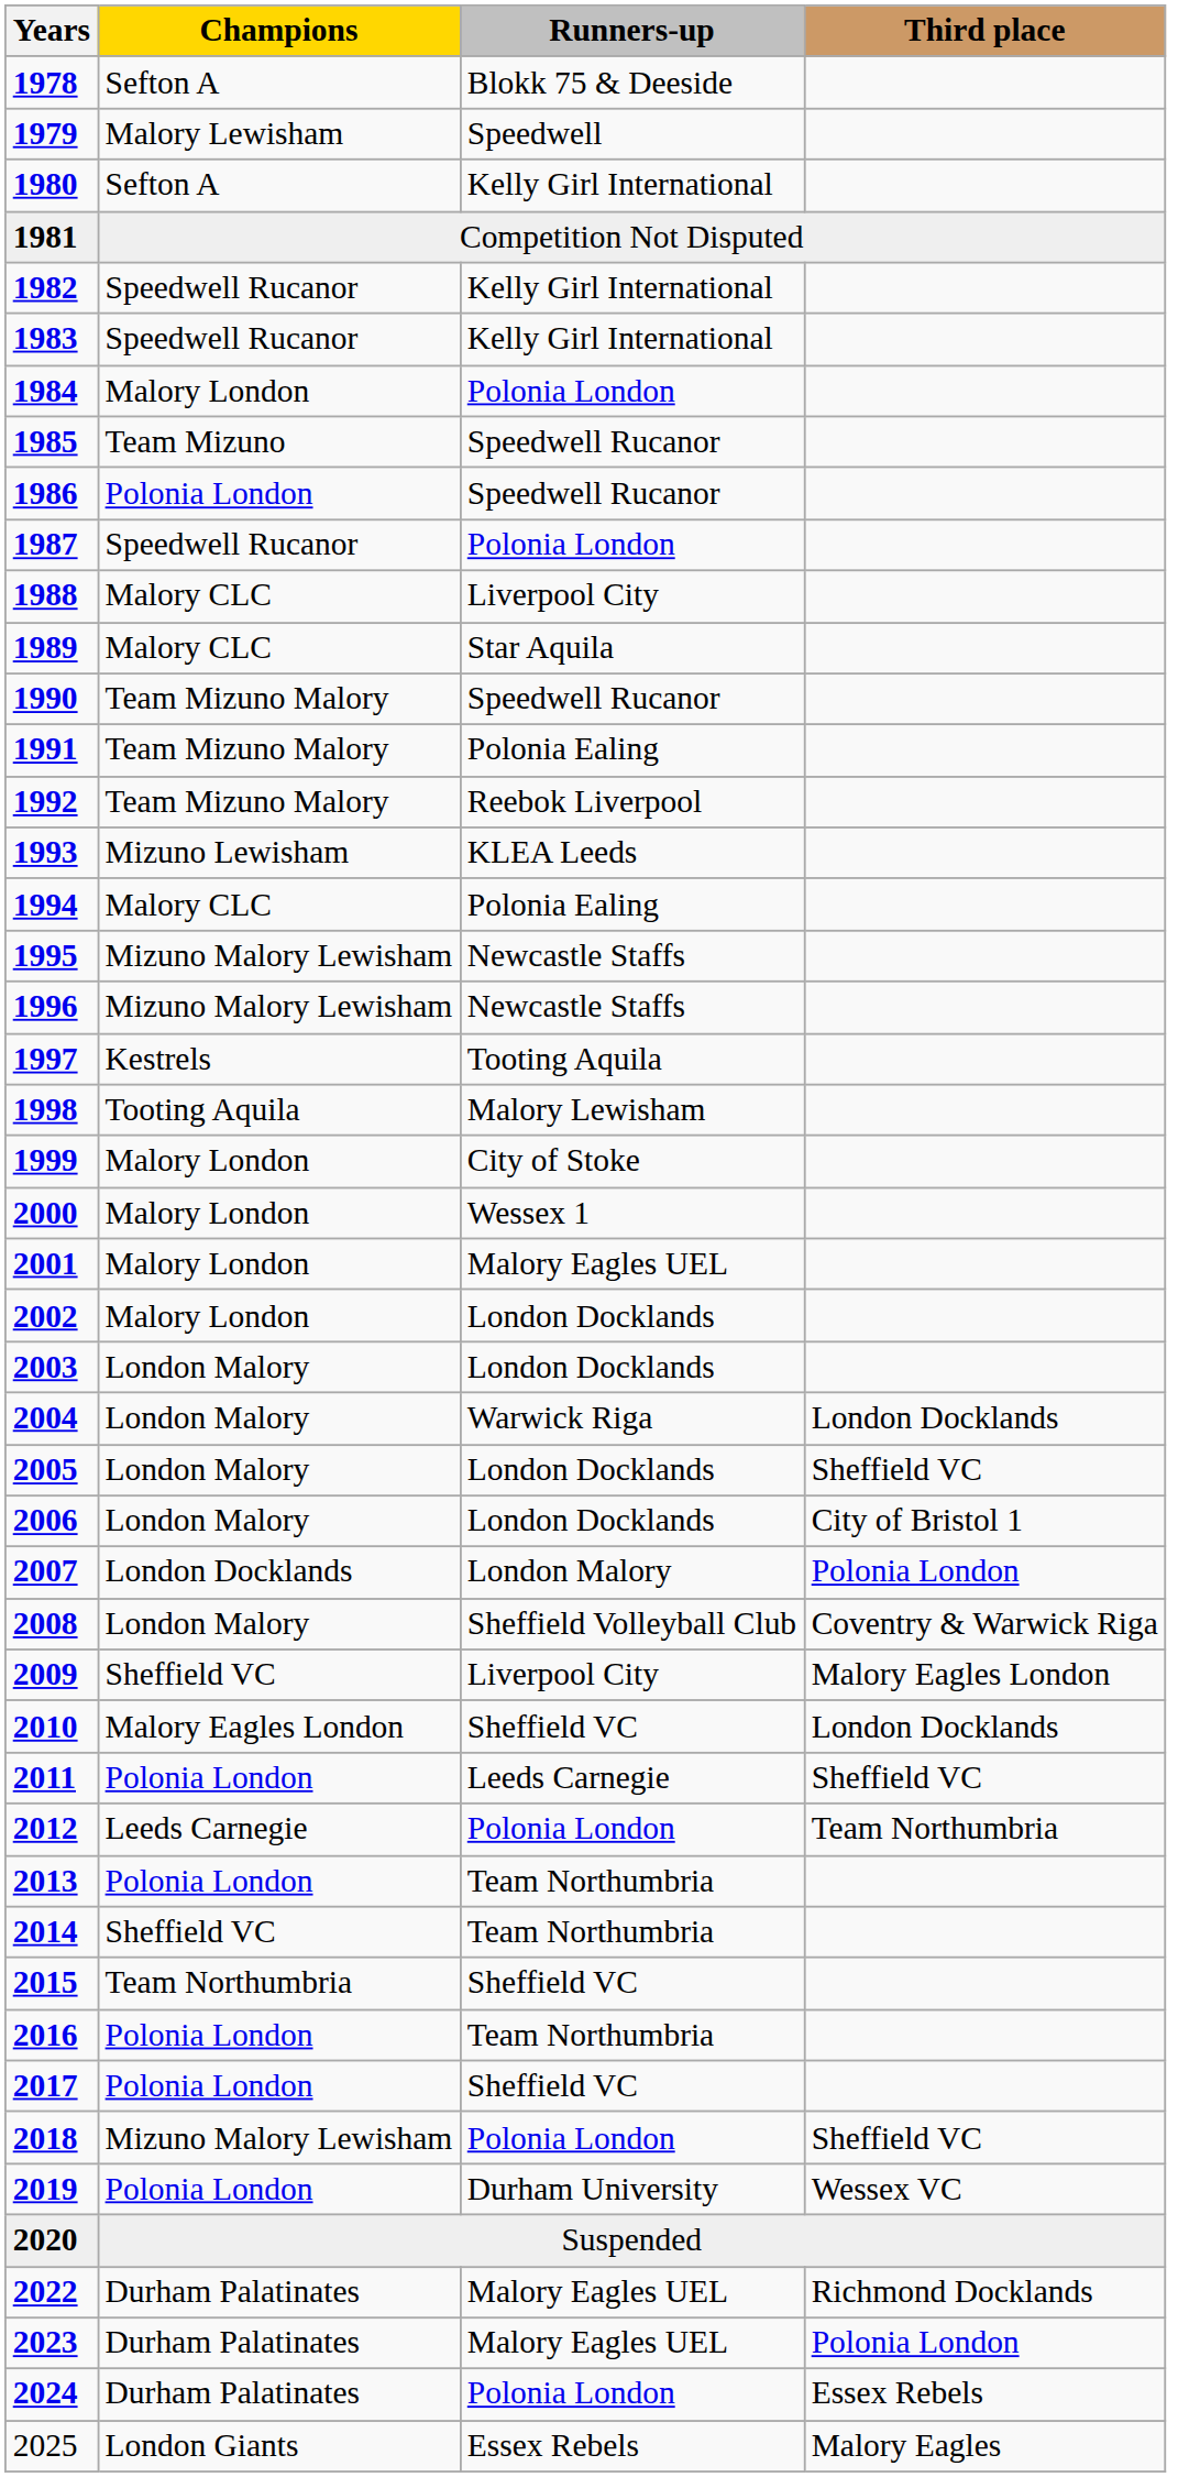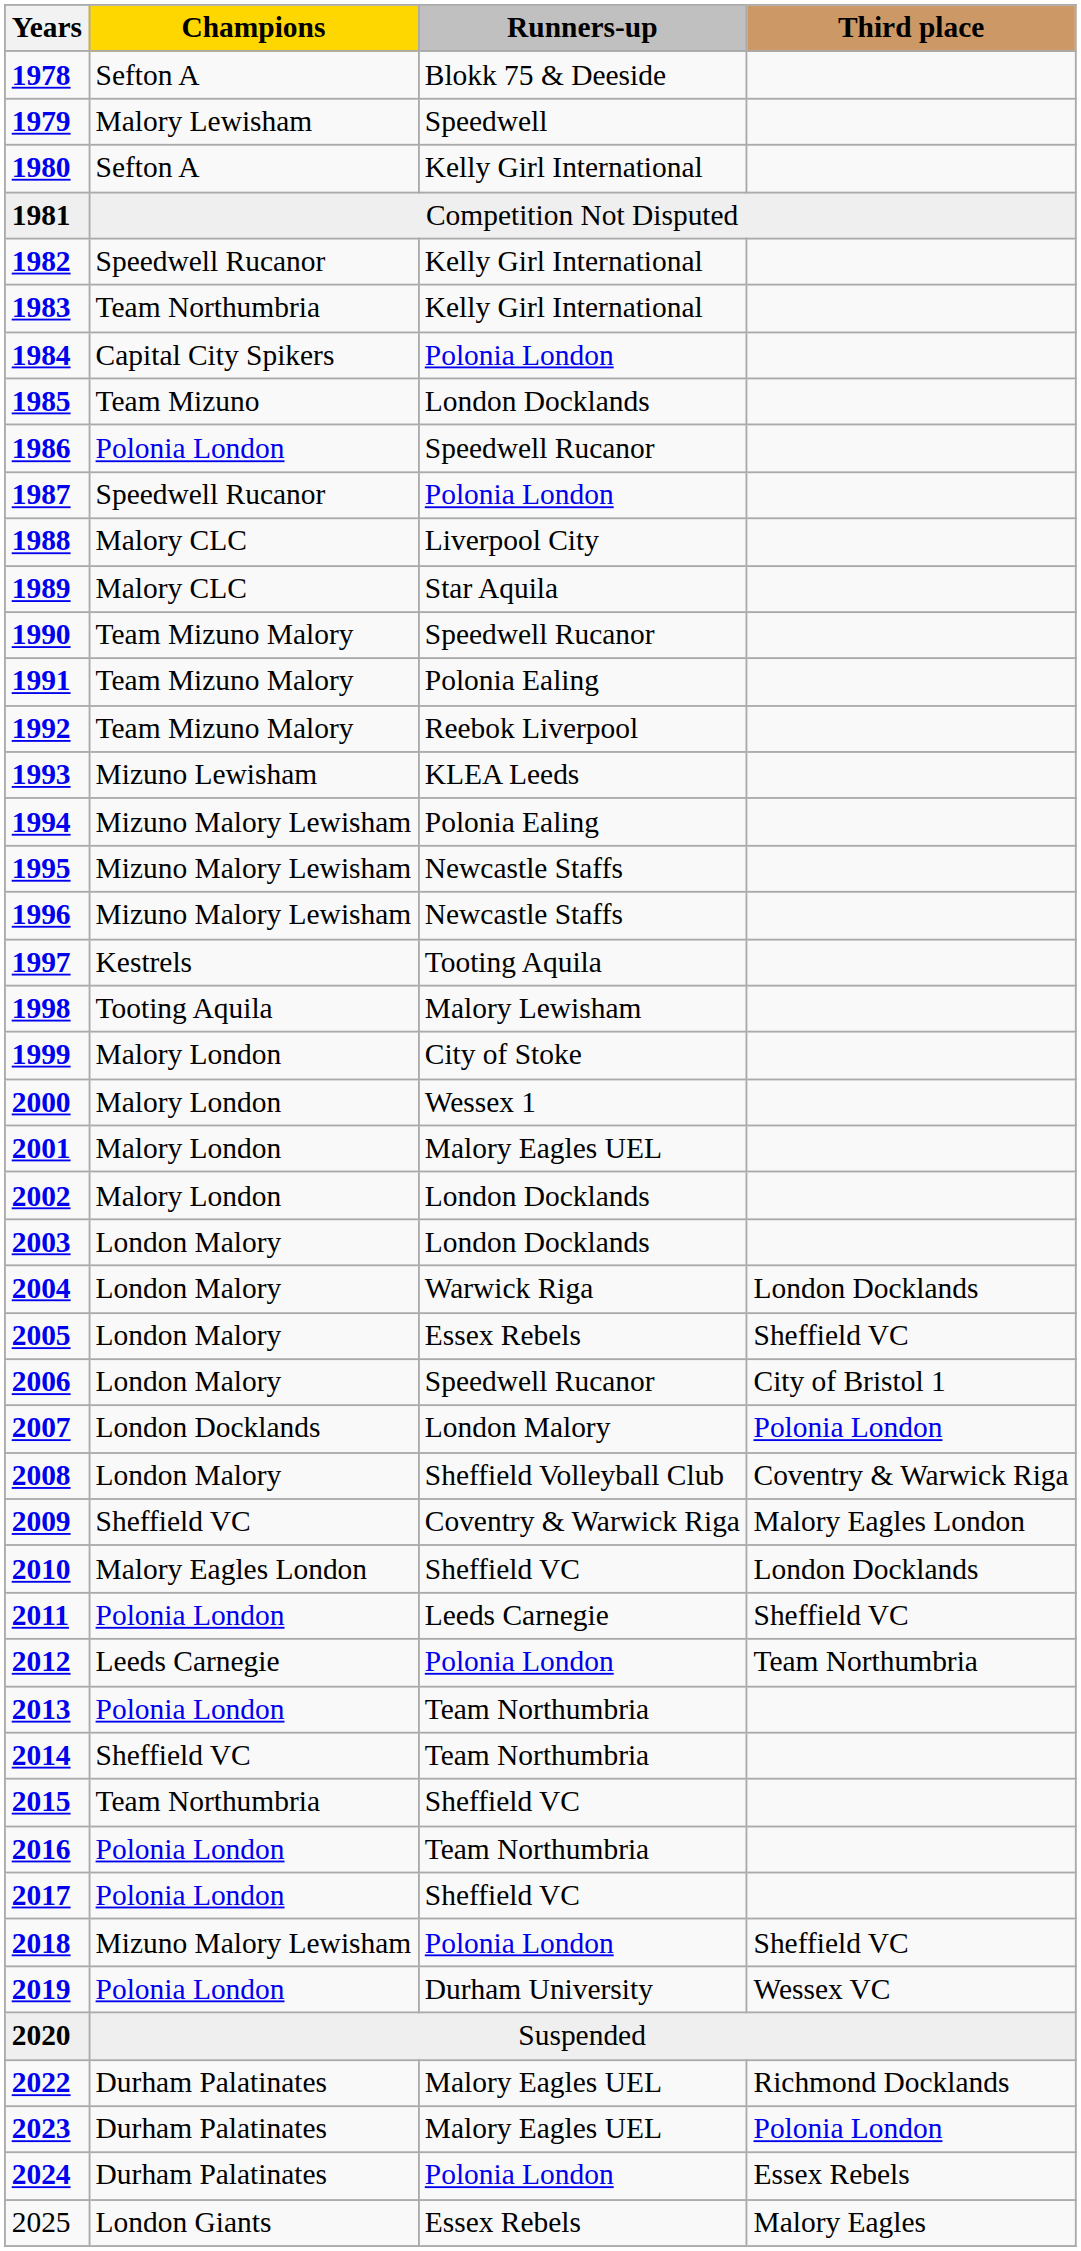 <table class="wikitable">
 <tr>
 <th>Years</th>
 <th style="background:gold;">Champions</th>
 <th style="background:silver;">Runners-up</th>
 <th style="background:#cc9966;">Third place</th>
 </tr>
 <tr>
 <td><strong><a href='#'>1978</a></strong></td>
 <td>Sefton A</td>
 <td>Blokk 75 & Deeside</td>
 <td></td>
 </tr>
 <tr>
 <td><strong><a href='#'>1979</a></strong></td>
 <td>Malory Lewisham</td>
 <td>Speedwell</td>
 <td></td>
 </tr>
 <tr>
 <td><strong><a href='#'>1980</a></strong></td>
 <td>Sefton A</td>
 <td>Kelly Girl International</td>
 <td></td>
 </tr>
 <tr bgcolor=" efefef">
 <td><strong>1981</strong></td>
 <td colspan=3 align="center">Competition Not Disputed</td>
 </tr>
 <tr>
 <td><strong><a href='#'>1982</a></strong></td>
 <td>Speedwell Rucanor</td>
 <td>Kelly Girl International</td>
 <td></td>
 </tr>
 <tr>
 <td><strong><a href='#'>1983</a></strong></td>
-<td>Speedwell Rucanor</td>
+<td>Team Northumbria</td>
 <td>Kelly Girl International</td>
 <td></td>
 </tr>
 <tr>
 <td><strong><a href='#'>1984</a></strong></td>
-<td>Malory London</td>
+<td>Capital City Spikers</td>
 <td><a href='#'>Polonia London</a></td>
 <td></td>
 </tr>
 <tr>
 <td><strong><a href='#'>1985</a></strong></td>
 <td>Team Mizuno</td>
-<td>Speedwell Rucanor</td>
+<td>London Docklands</td>
 <td></td>
 </tr>
 <tr>
 <td><strong><a href='#'>1986</a></strong></td>
 <td><a href='#'>Polonia London</a></td>
 <td>Speedwell Rucanor</td>
 <td></td>
 </tr>
 <tr>
 <td><strong><a href='#'>1987</a></strong></td>
 <td>Speedwell Rucanor</td>
 <td><a href='#'>Polonia London</a></td>
 <td></td>
 </tr>
 <tr>
 <td><strong><a href='#'>1988</a></strong></td>
 <td>Malory CLC</td>
 <td>Liverpool City</td>
 <td></td>
 </tr>
 <tr>
 <td><strong><a href='#'>1989</a></strong></td>
 <td>Malory CLC</td>
 <td>Star Aquila</td>
 <td></td>
 </tr>
 <tr>
 <td><strong><a href='#'>1990</a></strong></td>
 <td>Team Mizuno Malory</td>
 <td>Speedwell Rucanor</td>
 <td></td>
 </tr>
 <tr>
 <td><strong><a href='#'>1991</a></strong></td>
 <td>Team Mizuno Malory</td>
 <td>Polonia Ealing</td>
 <td></td>
 </tr>
 <tr>
 <td><strong><a href='#'>1992</a></strong></td>
 <td>Team Mizuno Malory</td>
 <td>Reebok Liverpool</td>
 <td></td>
 </tr>
 <tr>
 <td><strong><a href='#'>1993</a></strong></td>
 <td>Mizuno Lewisham</td>
 <td>KLEA Leeds</td>
 <td></td>
 </tr>
 <tr>
 <td><strong><a href='#'>1994</a></strong></td>
-<td>Malory CLC</td>
+<td>Mizuno Malory Lewisham</td>
 <td>Polonia Ealing</td>
 <td></td>
 </tr>
 <tr>
 <td><strong><a href='#'>1995</a></strong></td>
 <td>Mizuno Malory Lewisham</td>
 <td>Newcastle Staffs</td>
 <td></td>
 </tr>
 <tr>
 <td><strong><a href='#'>1996</a></strong></td>
 <td>Mizuno Malory Lewisham</td>
 <td>Newcastle Staffs</td>
 <td></td>
 </tr>
 <tr>
 <td><strong><a href='#'>1997</a></strong></td>
 <td>Kestrels</td>
 <td>Tooting Aquila</td>
 <td></td>
 </tr>
 <tr>
 <td><strong><a href='#'>1998</a></strong></td>
 <td>Tooting Aquila</td>
 <td>Malory Lewisham</td>
 <td></td>
 </tr>
 <tr>
 <td><strong><a href='#'>1999</a></strong></td>
 <td>Malory London</td>
 <td>City of Stoke</td>
 <td></td>
 </tr>
 <tr>
 <td><strong><a href='#'>2000</a></strong></td>
 <td>Malory London</td>
 <td>Wessex 1</td>
 <td></td>
 </tr>
 <tr>
 <td><strong><a href='#'>2001</a></strong></td>
 <td>Malory London</td>
 <td>Malory Eagles UEL</td>
 <td></td>
 </tr>
 <tr>
 <td><strong><a href='#'>2002</a></strong></td>
 <td>Malory London</td>
 <td>London Docklands</td>
 <td></td>
 </tr>
 <tr>
 <td><strong><a href='#'>2003</a></strong></td>
 <td>London Malory</td>
 <td>London Docklands</td>
 <td></td>
 </tr>
 <tr>
 <td><strong><a href='#'>2004</a></strong></td>
 <td>London Malory</td>
 <td>Warwick Riga</td>
 <td>London Docklands</td>
 </tr>
 <tr>
 <td><strong><a href='#'>2005</a></strong></td>
 <td>London Malory</td>
-<td>London Docklands</td>
+<td>Essex Rebels</td>
 <td>Sheffield VC</td>
 </tr>
 <tr>
 <td><strong><a href='#'>2006</a></strong></td>
 <td>London Malory</td>
-<td>London Docklands</td>
+<td>Speedwell Rucanor</td>
 <td>City of Bristol 1</td>
 </tr>
 <tr>
 <td><strong><a href='#'>2007</a></strong></td>
 <td>London Docklands</td>
 <td>London Malory</td>
 <td><a href='#'>Polonia London</a></td>
 </tr>
 <tr>
 <td><strong><a href='#'>2008</a></strong></td>
 <td>London Malory</td>
 <td>Sheffield Volleyball Club</td>
 <td>Coventry & Warwick Riga</td>
 </tr>
 <tr>
 <td><strong><a href='#'>2009</a></strong></td>
 <td>Sheffield VC</td>
-<td>Liverpool City</td>
+<td>Coventry & Warwick Riga</td>
 <td>Malory Eagles London</td>
 </tr>
 <tr>
 <td><strong><a href='#'>2010</a></strong></td>
 <td>Malory Eagles London</td>
 <td>Sheffield VC</td>
 <td>London Docklands</td>
 </tr>
 <tr>
 <td><a href='#'><strong>2011</strong></a></td>
 <td><a href='#'>Polonia London</a></td>
 <td>Leeds Carnegie</td>
 <td>Sheffield VC</td>
 </tr>
 <tr>
 <td><a href='#'><strong>2012</strong></a></td>
 <td>Leeds Carnegie</td>
 <td><a href='#'>Polonia London</a></td>
 <td>Team Northumbria</td>
 </tr>
 <tr>
 <td><a href='#'><strong>2013</strong></a></td>
 <td><a href='#'>Polonia London</a></td>
 <td>Team Northumbria</td>
 <td></td>
 </tr>
 <tr>
 <td><a href='#'><strong>2014</strong></a></td>
 <td>Sheffield VC</td>
 <td>Team Northumbria</td>
 <td></td>
 </tr>
 <tr>
 <td><a href='#'><strong>2015</strong></a></td>
 <td>Team Northumbria</td>
 <td>Sheffield VC</td>
 <td></td>
 </tr>
 <tr>
 <td><a href='#'><strong>2016</strong></a></td>
 <td><a href='#'>Polonia London</a></td>
 <td>Team Northumbria</td>
 <td></td>
 </tr>
 <tr>
 <td><a href='#'><strong>2017</strong></a></td>
 <td><a href='#'>Polonia London</a></td>
 <td>Sheffield VC</td>
 <td></td>
 </tr>
 <tr>
 <td><a href='#'><strong>2018</strong></a></td>
 <td>Mizuno Malory Lewisham</td>
 <td><a href='#'>Polonia London</a></td>
 <td>Sheffield VC</td>
 </tr>
 <tr>
 <td><strong><a href='#'>2019</a></strong></td>
 <td><a href='#'>Polonia London</a></td>
 <td>Durham University</td>
 <td>Wessex VC</td>
 </tr>
 <tr bgcolor="efefef">
 <td><strong>2020</strong></td>
 <td align="center" colspan=3>Suspended</td>
 </tr>
 <tr>
 <td><strong><a href='#'>2022</a></strong></td>
 <td>Durham Palatinates</td>
 <td>Malory Eagles UEL</td>
 <td>Richmond Docklands</td>
 </tr>
 <tr>
 <td><strong><a href='#'>2023</a></strong></td>
 <td>Durham Palatinates</td>
 <td>Malory Eagles UEL</td>
 <td><a href='#'>Polonia London</a></td>
 </tr>
 <tr>
 <td><strong><a href='#'>2024</a></strong></td>
 <td>Durham Palatinates</td>
 <td><a href='#'>Polonia London</a></td>
 <td>Essex Rebels</td>
 </tr>
 <tr>
 <td>2025</td>
 <td>London Giants</td>
 <td>Essex Rebels</td>
 <td>Malory Eagles</td>
 </tr>
 </table>
